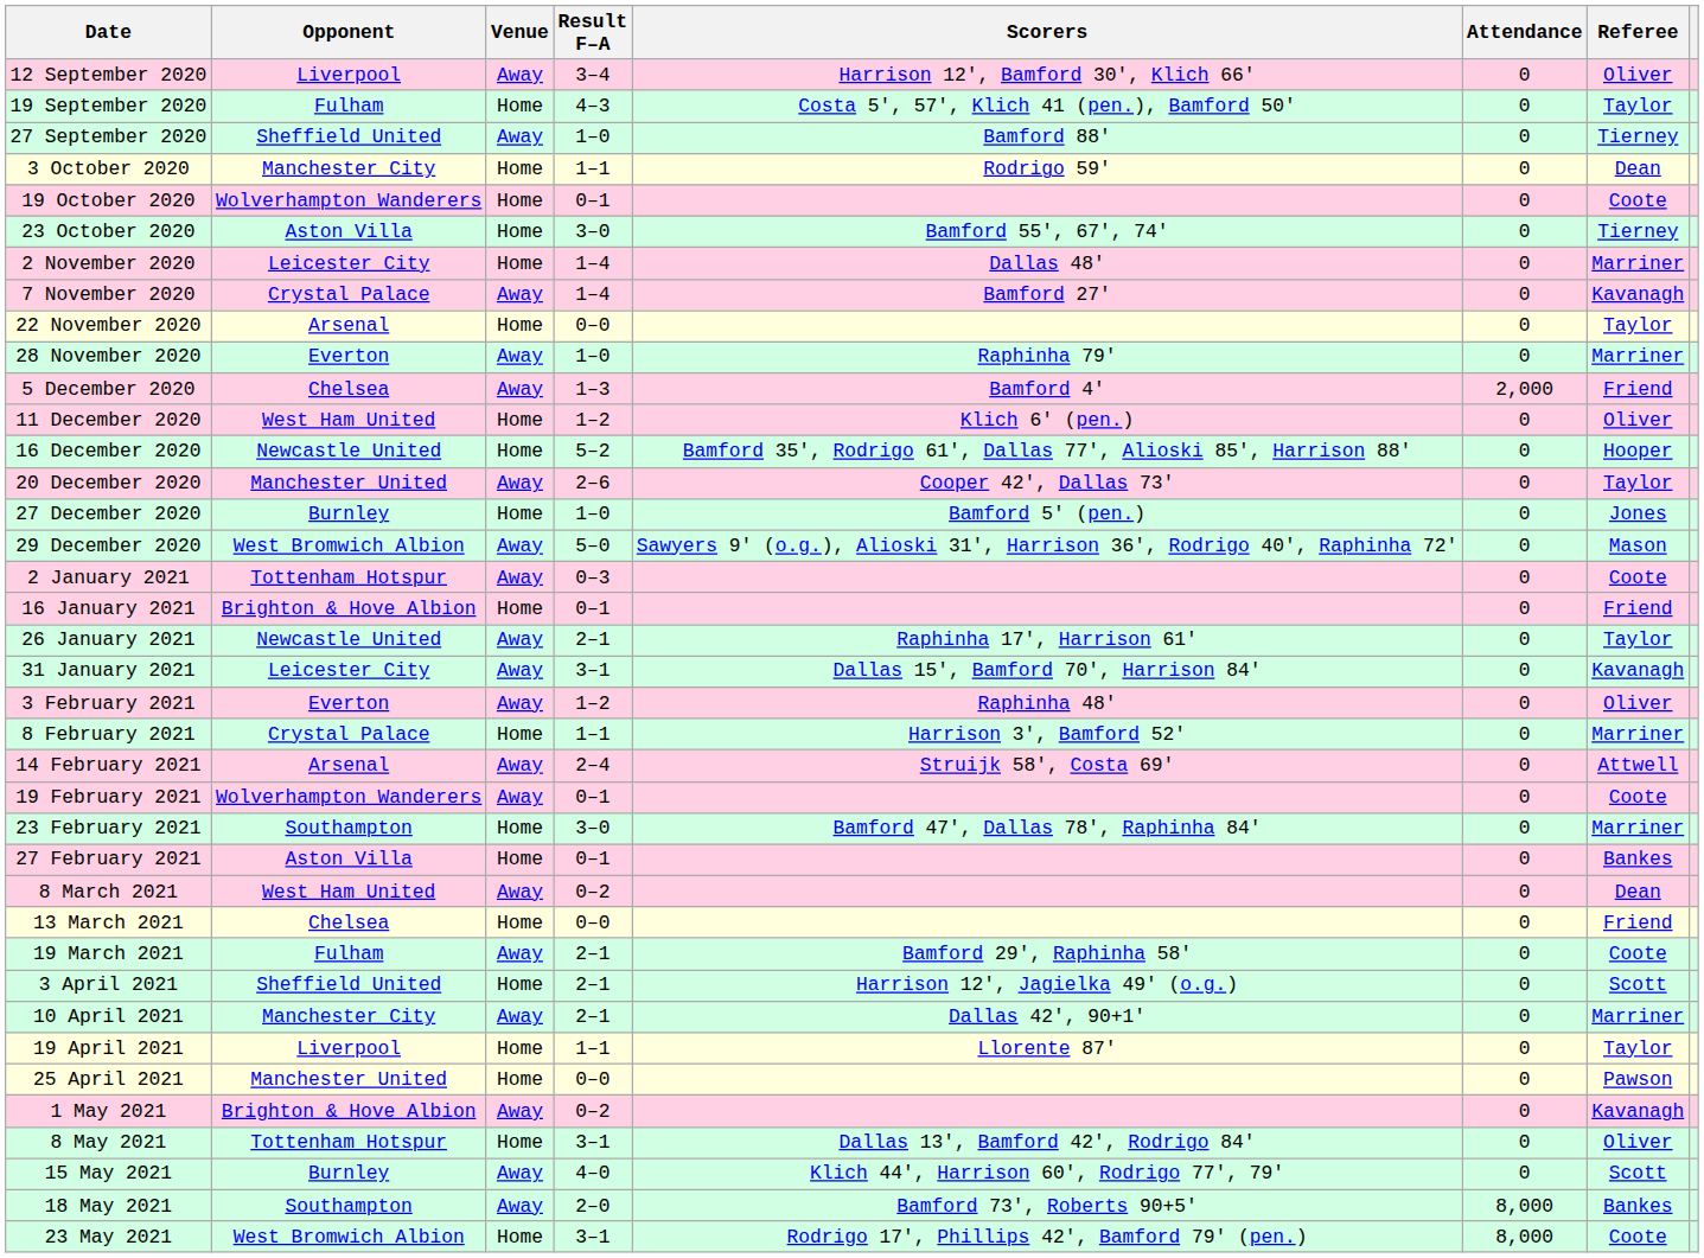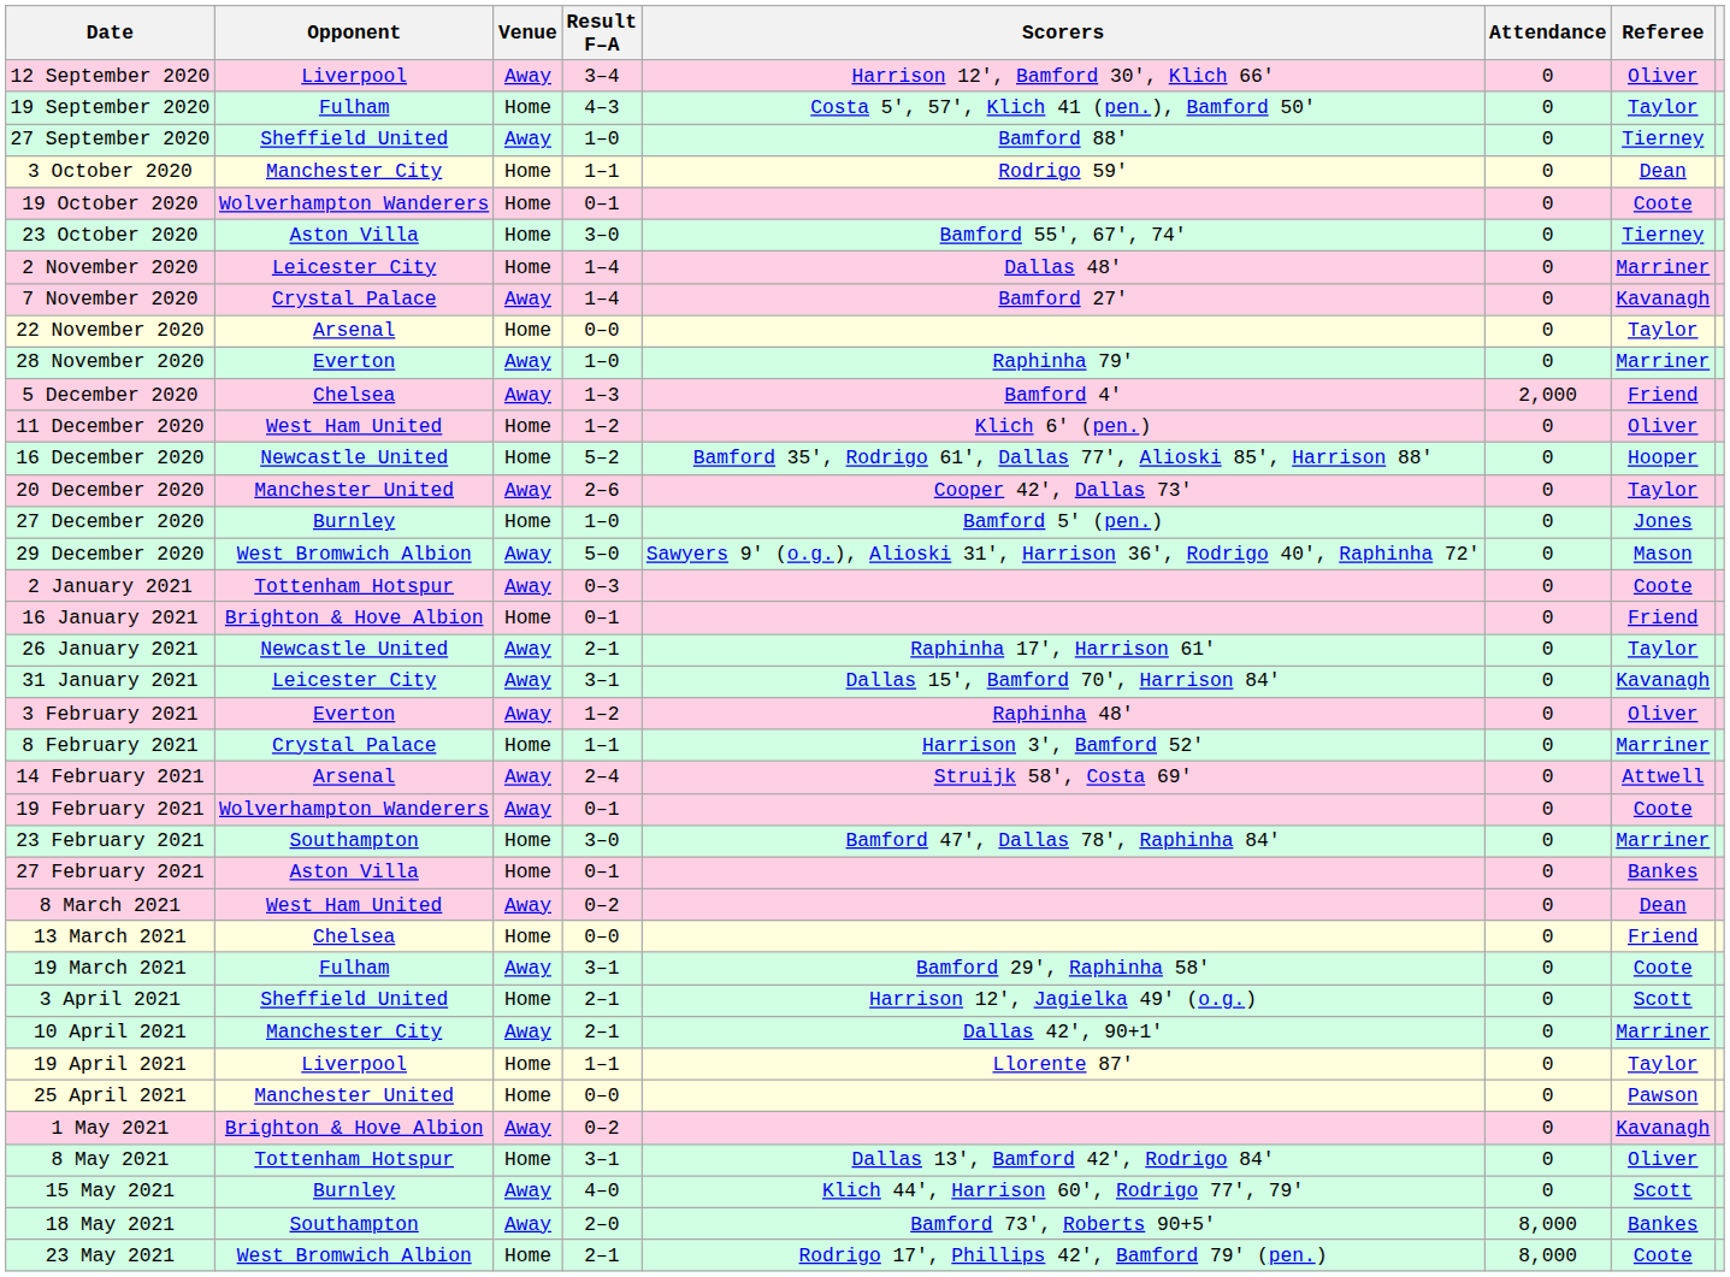 <table class="wikitable sortable" style="text-align:center">
 <tr>
 <th>Date</th>
 <th>Opponent</th>
 <th>Venue</th>
 <th>Result<br>F–A</th>
 <th class="unsortable">Scorers</th>
 <th>Attendance</th>
 <th class="unsortable">Referee</th>
 <th></th>
 </tr>
 <tr bgcolor="#ffd0e3">
 <td>12 September 2020</td>
 <td><a href='#'>Liverpool</a></td>
 <td><a href='#'>Away</a></td>
 <td>3–4</td>
 <td><a href='#'>Harrison</a> 12', <a href='#'>Bamford</a> 30', <a href='#'>Klich</a> 66'</td>
 <td>0</td>
 <td><a href='#'>Oliver</a></td>
 <td></td>
 </tr>
 <tr bgcolor="#d0ffe3">
 <td>19 September 2020</td>
 <td><a href='#'>Fulham</a></td>
 <td>Home</td>
 <td>4–3</td>
 <td><a href='#'>Costa</a> 5', 57', <a href='#'>Klich</a> 41 (<a href='#'>pen.</a>), <a href='#'>Bamford</a> 50'</td>
 <td>0</td>
 <td><a href='#'>Taylor</a></td>
 <td></td>
 </tr>
 <tr bgcolor="#d0ffe3">
 <td>27 September 2020</td>
 <td><a href='#'>Sheffield United</a></td>
 <td><a href='#'>Away</a></td>
 <td>1–0</td>
 <td><a href='#'>Bamford</a> 88'</td>
 <td>0</td>
 <td><a href='#'>Tierney</a></td>
 <td></td>
 </tr>
 <tr bgcolor="#FFFFDD">
 <td>3 October 2020</td>
 <td><a href='#'>Manchester City</a></td>
 <td>Home</td>
 <td>1–1</td>
 <td><a href='#'>Rodrigo</a> 59'</td>
 <td>0</td>
 <td><a href='#'>Dean</a></td>
 <td></td>
 </tr>
 <tr bgcolor="#ffd0e3">
 <td>19 October 2020</td>
 <td><a href='#'>Wolverhampton Wanderers</a></td>
 <td>Home</td>
 <td>0–1</td>
 <td></td>
 <td>0</td>
 <td><a href='#'>Coote</a></td>
 <td></td>
 </tr>
 <tr bgcolor="#d0ffe3">
 <td>23 October 2020</td>
 <td><a href='#'>Aston Villa</a></td>
 <td>Home</td>
 <td>3–0</td>
 <td><a href='#'>Bamford</a> 55', 67', 74'</td>
 <td>0</td>
 <td><a href='#'>Tierney</a></td>
 <td></td>
 </tr>
 <tr bgcolor="#ffd0e3">
 <td>2 November 2020</td>
 <td><a href='#'>Leicester City</a></td>
 <td>Home</td>
 <td>1–4</td>
 <td><a href='#'>Dallas</a> 48'</td>
 <td>0</td>
 <td><a href='#'>Marriner</a></td>
 <td></td>
 </tr>
 <tr bgcolor="#ffd0e3">
 <td>7 November 2020</td>
 <td><a href='#'>Crystal Palace</a></td>
 <td><a href='#'>Away</a></td>
 <td>1–4</td>
 <td><a href='#'>Bamford</a> 27'</td>
 <td>0</td>
 <td><a href='#'>Kavanagh</a></td>
 <td></td>
 </tr>
 <tr bgcolor="#FFFFDD">
 <td>22 November 2020</td>
 <td><a href='#'>Arsenal</a></td>
 <td>Home</td>
 <td>0–0</td>
 <td></td>
 <td>0</td>
 <td><a href='#'>Taylor</a></td>
 <td></td>
 </tr>
 <tr bgcolor="#d0ffe3">
 <td>28 November 2020</td>
 <td><a href='#'>Everton</a></td>
 <td><a href='#'>Away</a></td>
 <td>1–0</td>
 <td><a href='#'>Raphinha</a> 79'</td>
 <td>0</td>
 <td><a href='#'>Marriner</a></td>
 <td></td>
 </tr>
 <tr bgcolor="#ffd0e3">
 <td>5 December 2020</td>
 <td><a href='#'>Chelsea</a></td>
 <td><a href='#'>Away</a></td>
 <td>1–3</td>
 <td><a href='#'>Bamford</a> 4'</td>
 <td>2,000</td>
 <td><a href='#'>Friend</a></td>
 <td></td>
 </tr>
 <tr bgcolor="#ffd0e3">
 <td>11 December 2020</td>
 <td><a href='#'>West Ham United</a></td>
 <td>Home</td>
 <td>1–2</td>
 <td><a href='#'>Klich</a> 6' (<a href='#'>pen.</a>)</td>
 <td>0</td>
 <td><a href='#'>Oliver</a></td>
 <td></td>
 </tr>
 <tr bgcolor="#d0ffe3">
 <td>16 December 2020</td>
 <td><a href='#'>Newcastle United</a></td>
 <td>Home</td>
 <td>5–2</td>
 <td><a href='#'>Bamford</a> 35', <a href='#'>Rodrigo</a> 61', <a href='#'>Dallas</a> 77', <a href='#'>Alioski</a> 85', <a href='#'>Harrison</a> 88'</td>
 <td>0</td>
 <td><a href='#'>Hooper</a></td>
 <td></td>
 </tr>
 <tr bgcolor="#ffd0e3">
 <td>20 December 2020</td>
 <td><a href='#'>Manchester United</a></td>
 <td><a href='#'>Away</a></td>
 <td>2–6</td>
 <td><a href='#'>Cooper</a> 42', <a href='#'>Dallas</a> 73'</td>
 <td>0</td>
 <td><a href='#'>Taylor</a></td>
 <td></td>
 </tr>
 <tr bgcolor="#d0ffe3">
 <td>27 December 2020</td>
 <td><a href='#'>Burnley</a></td>
 <td>Home</td>
 <td>1–0</td>
 <td><a href='#'>Bamford</a> 5' (<a href='#'>pen.</a>)</td>
 <td>0</td>
 <td><a href='#'>Jones</a></td>
 <td></td>
 </tr>
 <tr bgcolor="#d0ffe3">
 <td>29 December 2020</td>
 <td><a href='#'>West Bromwich Albion</a></td>
 <td><a href='#'>Away</a></td>
 <td>5–0</td>
 <td><a href='#'>Sawyers</a> 9' (<a href='#'>o.g.</a>), <a href='#'>Alioski</a> 31', <a href='#'>Harrison</a> 36', <a href='#'>Rodrigo</a> 40', <a href='#'>Raphinha</a> 72'</td>
 <td>0</td>
 <td><a href='#'>Mason</a></td>
 <td></td>
 </tr>
 <tr bgcolor="ffd0e3">
 <td>2 January 2021</td>
 <td><a href='#'>Tottenham Hotspur</a></td>
 <td><a href='#'>Away</a></td>
 <td>0–3</td>
 <td></td>
 <td>0</td>
 <td><a href='#'>Coote</a></td>
 <td></td>
 </tr>
 <tr bgcolor="ffd0e3">
 <td>16 January 2021</td>
 <td><a href='#'>Brighton & Hove Albion</a></td>
 <td>Home</td>
 <td>0–1</td>
 <td></td>
 <td>0</td>
 <td><a href='#'>Friend</a></td>
 <td></td>
 </tr>
 <tr bgcolor="#d0ffe3">
 <td>26 January 2021</td>
 <td><a href='#'>Newcastle United</a></td>
 <td><a href='#'>Away</a></td>
 <td>2–1</td>
 <td><a href='#'>Raphinha</a> 17', <a href='#'>Harrison</a> 61'</td>
 <td>0</td>
 <td><a href='#'>Taylor</a></td>
 <td></td>
 </tr>
 <tr bgcolor="#d0ffe3">
 <td>31 January 2021</td>
 <td><a href='#'>Leicester City</a></td>
 <td><a href='#'>Away</a></td>
 <td>3–1</td>
 <td><a href='#'>Dallas</a> 15', <a href='#'>Bamford</a> 70', <a href='#'>Harrison</a> 84'</td>
 <td>0</td>
 <td><a href='#'>Kavanagh</a></td>
 <td></td>
 </tr>
 <tr bgcolor="ffd0e3">
 <td>3 February 2021</td>
 <td><a href='#'>Everton</a></td>
 <td><a href='#'>Away</a></td>
 <td>1–2</td>
 <td><a href='#'>Raphinha</a> 48'</td>
 <td>0</td>
 <td><a href='#'>Oliver</a></td>
 <td></td>
 </tr>
 <tr bgcolor="d0ffe3">
 <td>8 February 2021</td>
 <td><a href='#'>Crystal Palace</a></td>
 <td>Home</td>
 <td>1–1</td>
 <td><a href='#'>Harrison</a> 3', <a href='#'>Bamford</a> 52'</td>
 <td>0</td>
 <td><a href='#'>Marriner</a></td>
 <td></td>
 </tr>
 <tr bgcolor="ffd0e3">
 <td>14 February 2021</td>
 <td><a href='#'>Arsenal</a></td>
 <td><a href='#'>Away</a></td>
 <td>2–4</td>
 <td><a href='#'>Struijk</a> 58', <a href='#'>Costa</a> 69'</td>
 <td>0</td>
 <td><a href='#'>Attwell</a></td>
 <td></td>
 </tr>
 <tr bgcolor="ffd0e3">
 <td>19 February 2021</td>
 <td><a href='#'>Wolverhampton Wanderers</a></td>
 <td><a href='#'>Away</a></td>
 <td>0–1</td>
 <td></td>
 <td>0</td>
 <td><a href='#'>Coote</a></td>
 <td></td>
 </tr>
 <tr bgcolor="d0ffe3">
 <td>23 February 2021</td>
 <td><a href='#'>Southampton</a></td>
 <td>Home</td>
 <td>3–0</td>
 <td><a href='#'>Bamford</a> 47', <a href='#'>Dallas</a> 78', <a href='#'>Raphinha</a> 84'</td>
 <td>0</td>
 <td><a href='#'>Marriner</a></td>
 <td></td>
 </tr>
 <tr bgcolor="ffd0e3">
 <td>27 February 2021</td>
 <td><a href='#'>Aston Villa</a></td>
 <td>Home</td>
 <td>0–1</td>
 <td></td>
 <td>0</td>
 <td><a href='#'>Bankes</a></td>
 <td></td>
 </tr>
 <tr bgcolor="ffd0e3">
 <td>8 March 2021</td>
 <td><a href='#'>West Ham United</a></td>
 <td><a href='#'>Away</a></td>
 <td>0–2</td>
 <td></td>
 <td>0</td>
 <td><a href='#'>Dean</a></td>
 <td></td>
 </tr>
 <tr bgcolor="#FFFFDD">
 <td>13 March 2021</td>
 <td><a href='#'>Chelsea</a></td>
 <td>Home</td>
 <td>0–0</td>
 <td></td>
 <td>0</td>
 <td><a href='#'>Friend</a></td>
 <td></td>
 </tr>
 <tr bgcolor="d0ffe3">
 <td>19 March 2021</td>
 <td><a href='#'>Fulham</a></td>
 <td><a href='#'>Away</a></td>
-<td>2–1</td>
+<td>3–1</td>
 <td><a href='#'>Bamford</a> 29', <a href='#'>Raphinha</a> 58'</td>
 <td>0</td>
 <td><a href='#'>Coote</a></td>
 <td></td>
 </tr>
 <tr bgcolor="d0ffe3">
 <td>3 April 2021</td>
 <td><a href='#'>Sheffield United</a></td>
 <td>Home</td>
 <td>2–1</td>
 <td><a href='#'>Harrison</a> 12', <a href='#'>Jagielka</a> 49' (<a href='#'>o.g.</a>)</td>
 <td>0</td>
 <td><a href='#'>Scott</a></td>
 <td></td>
 </tr>
 <tr bgcolor="d0ffe3">
 <td>10 April 2021</td>
 <td><a href='#'>Manchester City</a></td>
 <td><a href='#'>Away</a></td>
 <td>2–1</td>
 <td><a href='#'>Dallas</a> 42', 90+1'</td>
 <td>0</td>
 <td><a href='#'>Marriner</a></td>
 <td></td>
 </tr>
 <tr bgcolor="#FFFFDD">
 <td>19 April 2021</td>
 <td><a href='#'>Liverpool</a></td>
 <td>Home</td>
 <td>1–1</td>
 <td><a href='#'>Llorente</a> 87'</td>
 <td>0</td>
 <td><a href='#'>Taylor</a></td>
 <td></td>
 </tr>
 <tr bgcolor="#FFFFDD">
 <td>25 April 2021</td>
 <td><a href='#'>Manchester United</a></td>
 <td>Home</td>
 <td>0–0</td>
 <td></td>
 <td>0</td>
 <td><a href='#'>Pawson</a></td>
 <td></td>
 </tr>
 <tr bgcolor="ffd0e3">
 <td>1 May 2021</td>
 <td><a href='#'>Brighton & Hove Albion</a></td>
 <td><a href='#'>Away</a></td>
 <td>0–2</td>
 <td></td>
 <td>0</td>
 <td><a href='#'>Kavanagh</a></td>
 <td></td>
 </tr>
 <tr bgcolor="d0ffe3">
 <td>8 May 2021</td>
 <td><a href='#'>Tottenham Hotspur</a></td>
 <td>Home</td>
 <td>3–1</td>
 <td><a href='#'>Dallas</a> 13', <a href='#'>Bamford</a> 42', <a href='#'>Rodrigo</a> 84'</td>
 <td>0</td>
 <td><a href='#'>Oliver</a></td>
 <td></td>
 </tr>
 <tr bgcolor="d0ffe3">
 <td>15 May 2021</td>
 <td><a href='#'>Burnley</a></td>
 <td><a href='#'>Away</a></td>
 <td>4–0</td>
 <td><a href='#'>Klich</a> 44', <a href='#'>Harrison</a> 60', <a href='#'>Rodrigo</a> 77', 79'</td>
 <td>0</td>
 <td><a href='#'>Scott</a></td>
 <td></td>
 </tr>
 <tr bgcolor="d0ffe3">
 <td>18 May 2021</td>
 <td><a href='#'>Southampton</a></td>
 <td><a href='#'>Away</a></td>
 <td>2–0</td>
 <td><a href='#'>Bamford</a> 73', <a href='#'>Roberts</a> 90+5'</td>
 <td>8,000</td>
 <td><a href='#'>Bankes</a></td>
 <td></td>
 </tr>
 <tr bgcolor="d0ffe3">
 <td>23 May 2021</td>
 <td><a href='#'>West Bromwich Albion</a></td>
 <td>Home</td>
-<td>3–1</td>
+<td>2–1</td>
 <td><a href='#'>Rodrigo</a> 17', <a href='#'>Phillips</a> 42', <a href='#'>Bamford</a> 79' (<a href='#'>pen.</a>)</td>
 <td>8,000</td>
 <td><a href='#'>Coote</a></td>
 <td></td>
 </tr>
 </table>
